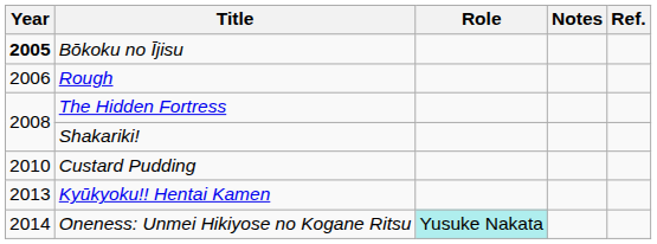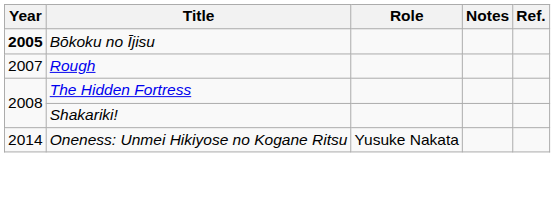 <table class="wikitable">
 <tr>
 <th>Year</th>
 <th>Title</th>
 <th>Role</th>
 <th>Notes</th>
 <th>Ref.</th>
 </tr>
 <tr>
 <td><strong>2005</strong></td>
 <td><em>Bōkoku no Ījisu</em></td>
 <td></td>
 <td></td>
 <td></td>
 </tr>
 <tr>
-<td>2006</td>
+<td>2007</td>
 <td><em><a href='#'>Rough</a></em></td>
 <td></td>
 <td></td>
 <td></td>
 </tr>
 <tr>
 <td rowspan="2">2008</td>
 <td><em><a href='#'>The Hidden Fortress</a></em></td>
 <td></td>
 <td></td>
 <td></td>
 </tr>
 <tr>
 <td><em>Shakariki!</em></td>
 <td></td>
 <td></td>
 <td></td>
 </tr>
 <tr>
-<td>2010</td>
-<td><em>Custard Pudding</em></td>
-<td></td>
-<td></td>
-<td></td>
-</tr>
-<tr>
-<td>2013</td>
-<td><em><a href='#'>Kyūkyoku!! Hentai Kamen</a></em></td>
-<td></td>
-<td></td>
-<td></td>
-</tr>
-<tr>
 <td>2014</td>
 <td><em>Oneness: Unmei Hikiyose no Kogane Ritsu</em></td>
-<td style="background: paleturquoise;">Yusuke Nakata</td>
+<td>Yusuke Nakata</td>
 <td></td>
 <td></td>
 </tr>
 </table>
